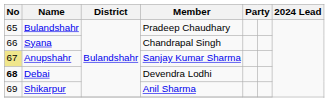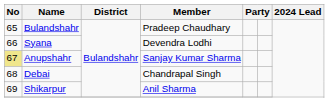 <table class="wikitable sortable">
 <tr>
 <th>No</th>
 <th>Name</th>
 <th>District</th>
 <th>Member</th>
 <th colspan="2">Party</th>
 <th colspan="2">2024 Lead</th>
 </tr>
 <tr>
 <td>65</td>
 <td><a href='#'>Bulandshahr</a></td>
 <td rowspan="5"><a href='#'>Bulandshahr</a></td>
 <td>Pradeep Chaudhary</td>
 <td></td>
 <td></td>
 </tr>
 <tr>
 <td>66</td>
 <td><a href='#'>Syana</a></td>
-<td>Chandrapal Singh</td>
+<td>Devendra Lodhi</td>
 <td></td>
 <td></td>
 </tr>
 <tr>
 <td style="background: khaki;">67</td>
 <td><a href='#'>Anupshahr</a></td>
 <td><a href='#'>Sanjay Kumar Sharma</a></td>
 <td></td>
 <td></td>
 </tr>
 <tr>
-<td><strong>68</strong></td>
+<td>68</td>
 <td><a href='#'>Debai</a></td>
-<td>Devendra Lodhi</td>
+<td>Chandrapal Singh</td>
 <td></td>
 <td></td>
 </tr>
 <tr>
 <td>69</td>
 <td><a href='#'>Shikarpur</a></td>
 <td><a href='#'>Anil Sharma</a></td>
 <td></td>
 <td></td>
 </tr>
 <tr>
 </tr>
 </table>
